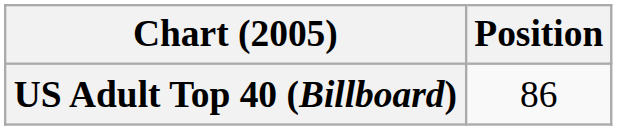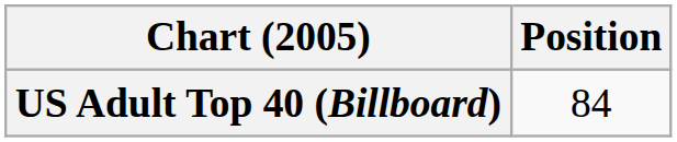 <table class="wikitable plainrowheaders" style="text-align:center">
 <tr>
 <th scope="col">Chart (2005)</th>
 <th scope="col">Position</th>
 </tr>
 <tr>
 <th scope="row">US Adult Top 40 (<em>Billboard</em>)</th>
-<td>86</td>
+<td>84</td>
 </tr>
 </table>
